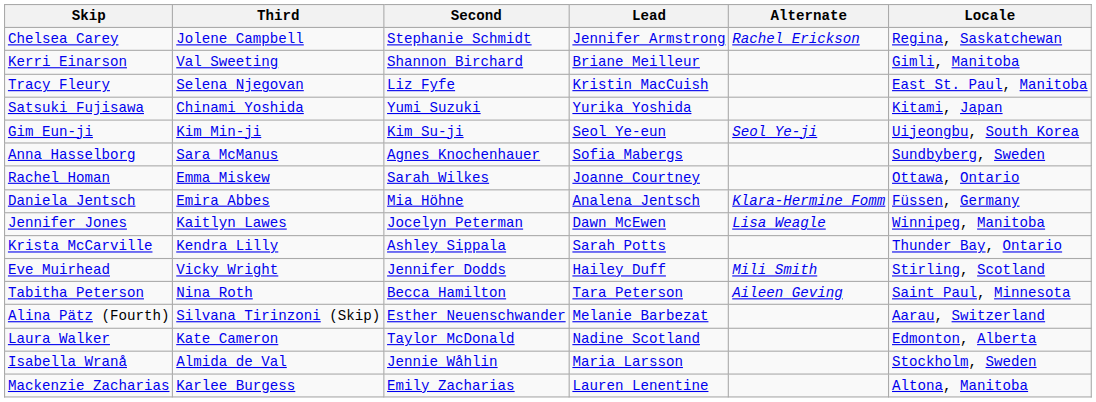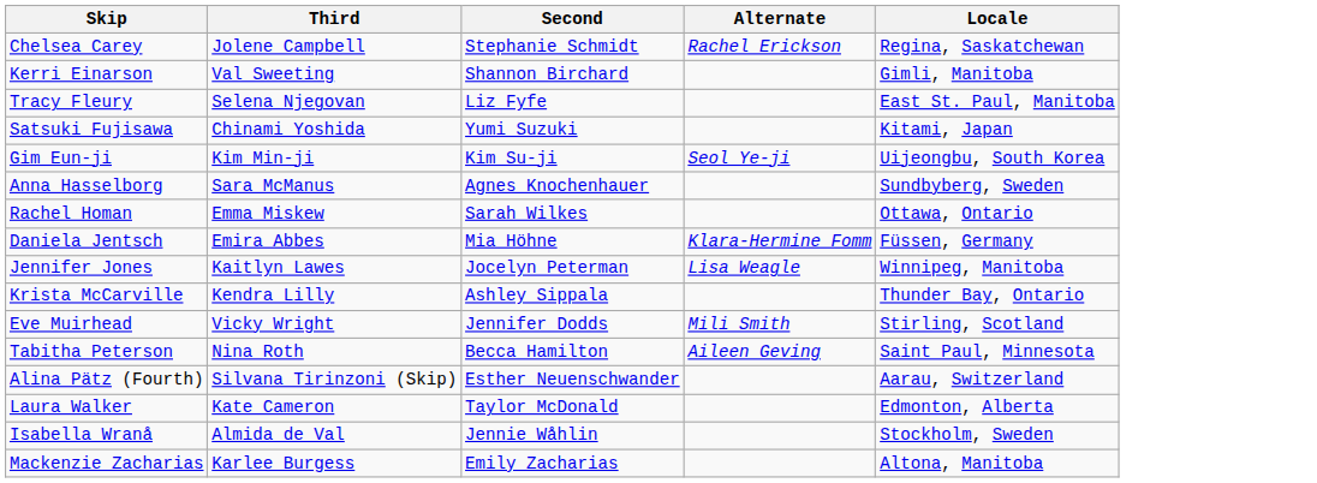 <table class=wikitable>
 <tr>
 <th scope="col">Skip</th>
 <th scope="col">Third</th>
 <th scope="col">Second</th>
-<th scope="col">Lead</th>
 <th scope="col">Alternate</th>
 <th scope="col">Locale</th>
 </tr>
 <tr>
 <td><a href='#'>Chelsea Carey</a></td>
 <td><a href='#'>Jolene Campbell</a></td>
 <td><a href='#'>Stephanie Schmidt</a></td>
-<td><a href='#'>Jennifer Armstrong</a></td>
 <td><em><a href='#'>Rachel Erickson</a></em></td>
 <td> <a href='#'>Regina</a>, <a href='#'>Saskatchewan</a></td>
 </tr>
 <tr>
 <td><a href='#'>Kerri Einarson</a></td>
 <td><a href='#'>Val Sweeting</a></td>
 <td><a href='#'>Shannon Birchard</a></td>
-<td><a href='#'>Briane Meilleur</a></td>
 <td></td>
 <td> <a href='#'>Gimli</a>, <a href='#'>Manitoba</a></td>
 </tr>
 <tr>
 <td><a href='#'>Tracy Fleury</a></td>
 <td><a href='#'>Selena Njegovan</a></td>
 <td><a href='#'>Liz Fyfe</a></td>
-<td><a href='#'>Kristin MacCuish</a></td>
 <td></td>
 <td> <a href='#'>East St. Paul</a>, <a href='#'>Manitoba</a></td>
 </tr>
 <tr>
 <td><a href='#'>Satsuki Fujisawa</a></td>
 <td><a href='#'>Chinami Yoshida</a></td>
 <td><a href='#'>Yumi Suzuki</a></td>
-<td><a href='#'>Yurika Yoshida</a></td>
 <td></td>
 <td> <a href='#'>Kitami</a>, <a href='#'>Japan</a></td>
 </tr>
 <tr>
 <td><a href='#'>Gim Eun-ji</a></td>
 <td><a href='#'>Kim Min-ji</a></td>
 <td><a href='#'>Kim Su-ji</a></td>
-<td><a href='#'>Seol Ye-eun</a></td>
 <td><em><a href='#'>Seol Ye-ji</a></em></td>
 <td> <a href='#'>Uijeongbu</a>, <a href='#'>South Korea</a></td>
 </tr>
 <tr>
 <td><a href='#'>Anna Hasselborg</a></td>
 <td><a href='#'>Sara McManus</a></td>
 <td><a href='#'>Agnes Knochenhauer</a></td>
-<td><a href='#'>Sofia Mabergs</a></td>
 <td></td>
 <td> <a href='#'>Sundbyberg</a>, <a href='#'>Sweden</a></td>
 </tr>
 <tr>
 <td><a href='#'>Rachel Homan</a></td>
 <td><a href='#'>Emma Miskew</a></td>
 <td><a href='#'>Sarah Wilkes</a></td>
-<td><a href='#'>Joanne Courtney</a></td>
 <td></td>
 <td> <a href='#'>Ottawa</a>, <a href='#'>Ontario</a></td>
 </tr>
 <tr>
 <td><a href='#'>Daniela Jentsch</a></td>
 <td><a href='#'>Emira Abbes</a></td>
 <td><a href='#'>Mia Höhne</a></td>
-<td><a href='#'>Analena Jentsch</a></td>
 <td><em><a href='#'>Klara-Hermine Fomm</a></em></td>
 <td> <a href='#'>Füssen</a>, <a href='#'>Germany</a></td>
 </tr>
 <tr>
 <td><a href='#'>Jennifer Jones</a></td>
 <td><a href='#'>Kaitlyn Lawes</a></td>
 <td><a href='#'>Jocelyn Peterman</a></td>
-<td><a href='#'>Dawn McEwen</a></td>
 <td><em><a href='#'>Lisa Weagle</a></em></td>
 <td> <a href='#'>Winnipeg</a>, <a href='#'>Manitoba</a></td>
 </tr>
 <tr>
 <td><a href='#'>Krista McCarville</a></td>
 <td><a href='#'>Kendra Lilly</a></td>
 <td><a href='#'>Ashley Sippala</a></td>
-<td><a href='#'>Sarah Potts</a></td>
 <td></td>
 <td> <a href='#'>Thunder Bay</a>, <a href='#'>Ontario</a></td>
 </tr>
 <tr>
 <td><a href='#'>Eve Muirhead</a></td>
 <td><a href='#'>Vicky Wright</a></td>
 <td><a href='#'>Jennifer Dodds</a></td>
-<td><a href='#'>Hailey Duff</a></td>
 <td><em><a href='#'>Mili Smith</a></em></td>
 <td> <a href='#'>Stirling</a>, <a href='#'>Scotland</a></td>
 </tr>
 <tr>
 <td><a href='#'>Tabitha Peterson</a></td>
 <td><a href='#'>Nina Roth</a></td>
 <td><a href='#'>Becca Hamilton</a></td>
-<td><a href='#'>Tara Peterson</a></td>
 <td><em><a href='#'>Aileen Geving</a></em></td>
 <td> <a href='#'>Saint Paul</a>, <a href='#'>Minnesota</a></td>
 </tr>
 <tr>
 <td><a href='#'>Alina Pätz</a> (Fourth)</td>
 <td><a href='#'>Silvana Tirinzoni</a> (Skip)</td>
 <td><a href='#'>Esther Neuenschwander</a></td>
-<td><a href='#'>Melanie Barbezat</a></td>
 <td></td>
 <td> <a href='#'>Aarau</a>, <a href='#'>Switzerland</a></td>
 </tr>
 <tr>
 <td><a href='#'>Laura Walker</a></td>
 <td><a href='#'>Kate Cameron</a></td>
 <td><a href='#'>Taylor McDonald</a></td>
-<td><a href='#'>Nadine Scotland</a></td>
 <td></td>
 <td> <a href='#'>Edmonton</a>, <a href='#'>Alberta</a></td>
 </tr>
 <tr>
 <td><a href='#'>Isabella Wranå</a></td>
 <td><a href='#'>Almida de Val</a></td>
 <td><a href='#'>Jennie Wåhlin</a></td>
-<td><a href='#'>Maria Larsson</a></td>
 <td></td>
 <td> <a href='#'>Stockholm</a>, <a href='#'>Sweden</a></td>
 </tr>
 <tr>
 <td><a href='#'>Mackenzie Zacharias</a></td>
 <td><a href='#'>Karlee Burgess</a></td>
 <td><a href='#'>Emily Zacharias</a></td>
-<td><a href='#'>Lauren Lenentine</a></td>
 <td></td>
 <td> <a href='#'>Altona</a>, <a href='#'>Manitoba</a></td>
 </tr>
 </table>
